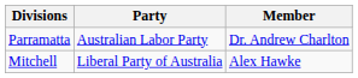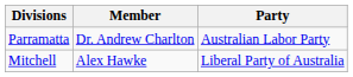 <table class="wikitable">
 <tr>
 <th>Divisions</th>
+<th>Member</th>
 <th>Party</th>
-<th>Member</th>
 </tr>
 <tr>
 <td><a href='#'>Parramatta</a></td>
+<td><a href='#'>Dr. Andrew Charlton</a></td>
 <td><a href='#'>Australian Labor Party</a></td>
-<td><a href='#'>Dr. Andrew Charlton</a></td>
 </tr>
 <tr>
 <td><a href='#'>Mitchell</a></td>
+<td><a href='#'>Alex Hawke</a></td>
 <td><a href='#'>Liberal Party of Australia</a></td>
-<td><a href='#'>Alex Hawke</a></td>
 </tr>
 </table>
